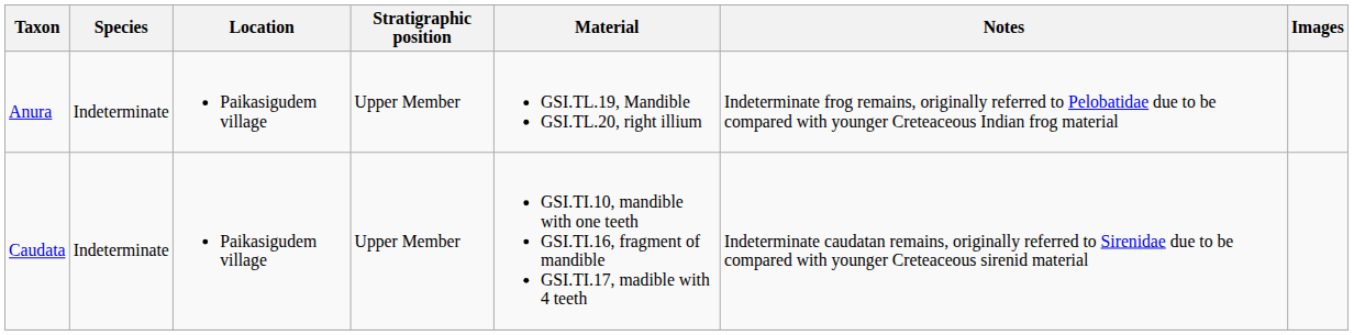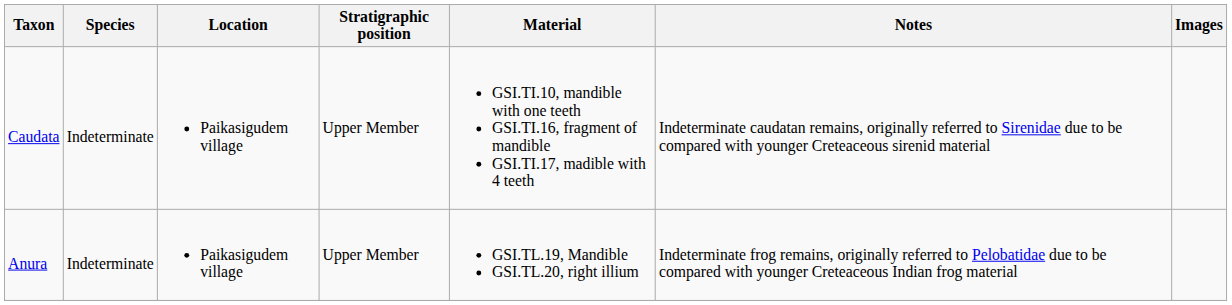 <table class="wikitable" align="center">
 <tr>
 <th>Taxon</th>
 <th>Species</th>
 <th>Location</th>
 <th>Stratigraphic position</th>
 <th>Material</th>
 <th>Notes</th>
 <th>Images</th>
 </tr>
 <tr>
+<td><br><a href='#'>Caudata</a></td>
+<td><br>Indeterminate</td>
+<td><br><ul><li>Paikasigudem village</li></ul></td>
+<td>Upper Member</td>
+<td><br><ul><li>GSI.TI.10, mandible with one teeth</li><li>GSI.TI.16, fragment of mandible</li><li>GSI.TI.17, madible with 4 teeth</li></ul></td>
+<td><br>Indeterminate caudatan remains, originally referred to <a href='#'>Sirenidae</a> due to be compared with younger Creteaceous sirenid material</td>
+<td></td>
+</tr>
+<tr>
 <td><br><a href='#'>Anura</a></td>
 <td><br>Indeterminate</td>
 <td><br><ul><li>Paikasigudem village</li></ul></td>
 <td>Upper Member</td>
 <td><br><ul><li>GSI.TL.19, Mandible</li><li>GSI.TL.20, right illium</li></ul></td>
 <td><br>Indeterminate frog remains, originally referred to <a href='#'>Pelobatidae</a> due to be compared with younger Creteaceous Indian frog material</td>
 <td></td>
 </tr>
 <tr>
-<td><br><a href='#'>Caudata</a></td>
-<td><br>Indeterminate</td>
-<td><br><ul><li>Paikasigudem village</li></ul></td>
-<td>Upper Member</td>
-<td><br><ul><li>GSI.TI.10, mandible with one teeth</li><li>GSI.TI.16, fragment of mandible</li><li>GSI.TI.17, madible with 4 teeth</li></ul></td>
-<td><br>Indeterminate caudatan remains, originally referred to <a href='#'>Sirenidae</a> due to be compared with younger Creteaceous sirenid material</td>
-<td></td>
-</tr>
-<tr>
 </tr>
 </table>
